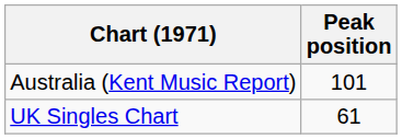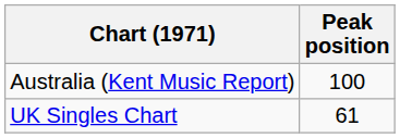 <table class="wikitable sortable">
 <tr>
 <th scope="col">Chart (1971)</th>
 <th scope="col">Peak<br>position</th>
 </tr>
 <tr>
 <td scope="row">Australia (<a href='#'>Kent Music Report</a>)</td>
-<td style="text-align:center;">101</td>
+<td style="text-align:center;">100</td>
 </tr>
 <tr>
 <td scope="row"><a href='#'>UK Singles Chart</a></td>
 <td style="text-align:center;">61</td>
 </tr>
 </table>
